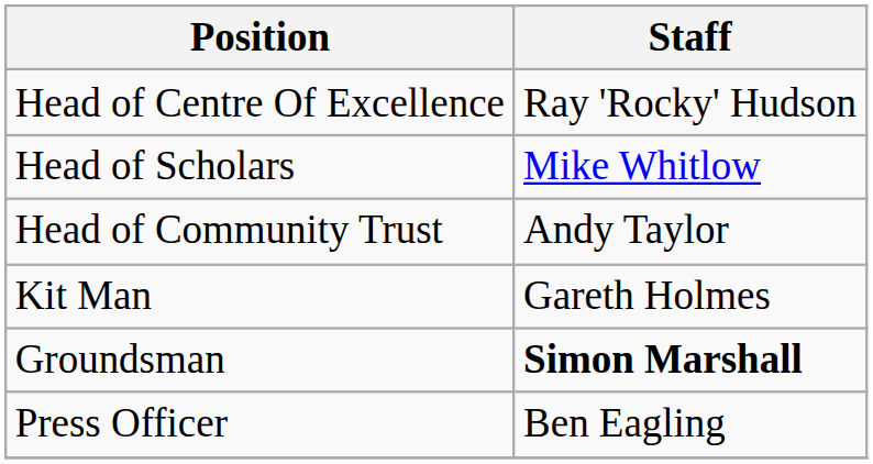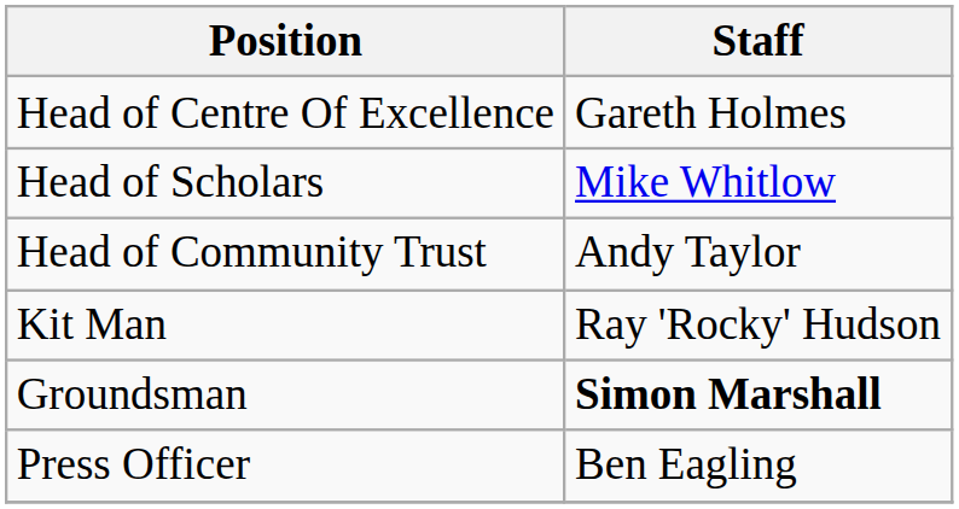 <table class="wikitable">
 <tr>
 <th>Position</th>
 <th>Staff</th>
 </tr>
 <tr>
 <td>Head of Centre Of Excellence</td>
-<td> Ray 'Rocky' Hudson</td>
+<td> Gareth Holmes</td>
 </tr>
 <tr>
 <td>Head of Scholars</td>
 <td> <a href='#'>Mike Whitlow</a></td>
 </tr>
 <tr>
 <td>Head of Community Trust</td>
 <td> Andy Taylor</td>
 </tr>
 <tr>
 <td>Kit Man</td>
-<td> Gareth Holmes</td>
+<td> Ray 'Rocky' Hudson</td>
 </tr>
 <tr>
 <td>Groundsman</td>
 <td><strong> Simon Marshall</strong></td>
 </tr>
 <tr>
 <td>Press Officer</td>
 <td> Ben Eagling</td>
 </tr>
 <tr>
 </tr>
 </table>
